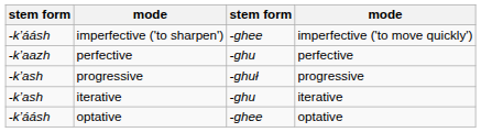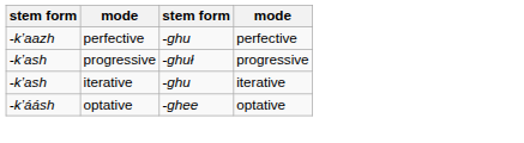 <table class="wikitable" style="margin-left:1em">
 <tr>
 <th>stem form</th>
 <th>mode</th>
 <th>stem form</th>
 <th>mode</th>
-</tr>
-<tr>
-<td><em>-k’áásh</em></td>
-<td>imperfective ('to sharpen')</td>
-<td><em>-ghee</em></td>
-<td>imperfective ('to move quickly')</td>
 </tr>
 <tr>
 <td><em>-k’aazh</em></td>
 <td>perfective</td>
 <td><em>-ghu</em></td>
 <td>perfective</td>
 </tr>
 <tr>
 <td><em>-k’ash</em></td>
 <td>progressive</td>
 <td><em>-ghuł</em></td>
 <td>progressive</td>
 </tr>
 <tr>
 <td><em>-k’ash</em></td>
 <td>iterative</td>
 <td><em>-ghu</em></td>
 <td>iterative</td>
 </tr>
 <tr>
 <td><em>-k’áásh</em></td>
 <td>optative</td>
 <td><em>-ghee</em></td>
 <td>optative</td>
 </tr>
 </table>
